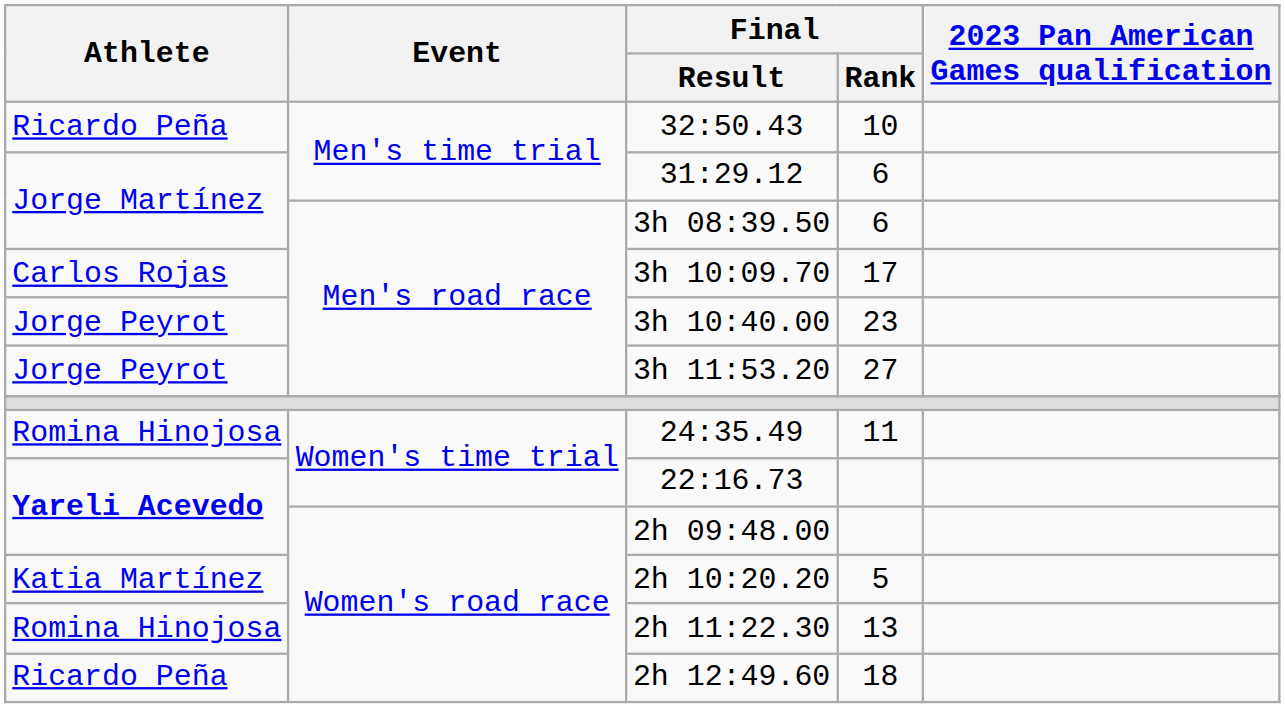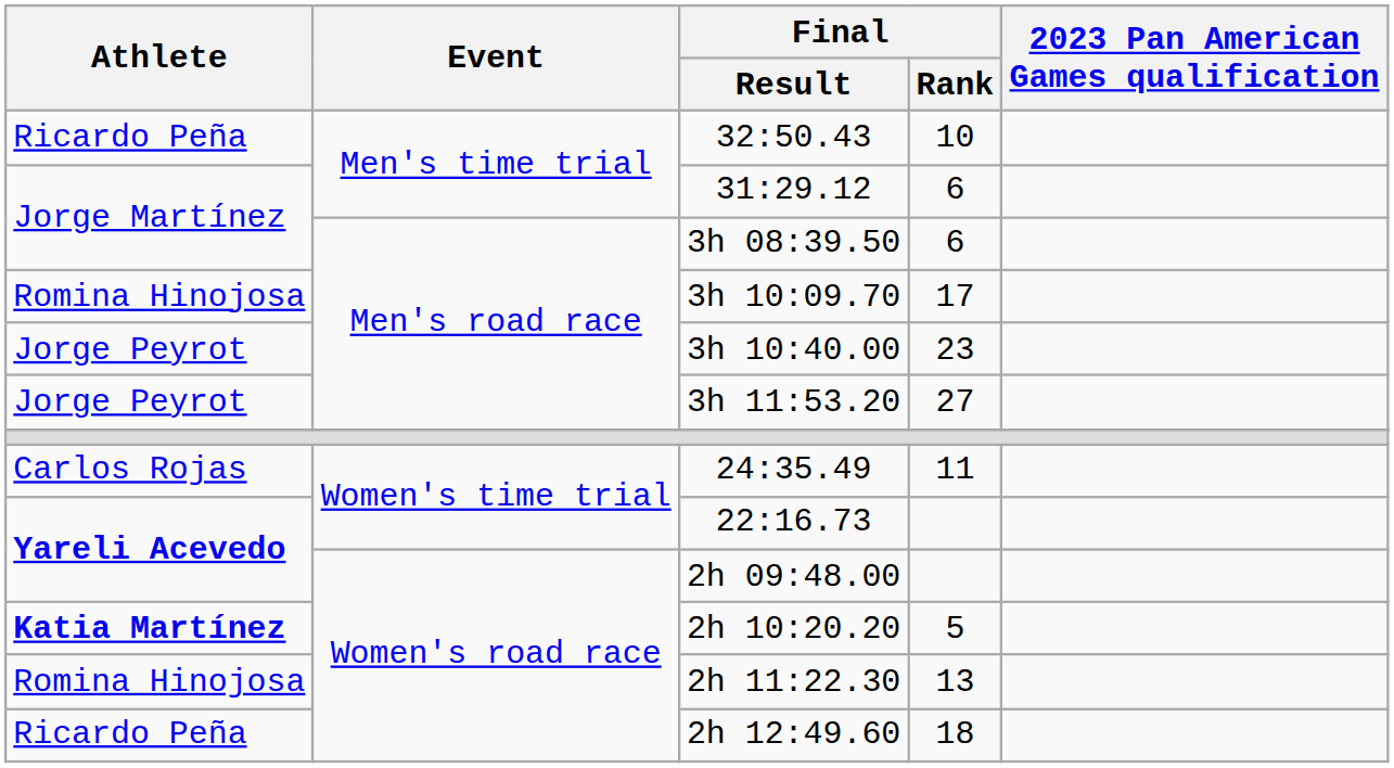 <table class="wikitable">
 <tr>
 <th rowspan="2">Athlete</th>
 <th rowspan="2">Event</th>
 <th colspan="2">Final</th>
 <th rowspan="2"><a href='#'>2023 Pan American <br> Games qualification</a></th>
 </tr>
 <tr>
 <th>Result</th>
 <th>Rank</th>
 </tr>
 <tr align="center">
 <td align="left"><a href='#'>Ricardo Peña</a></td>
 <td rowspan="2"><a href='#'>Men's time trial</a></td>
 <td>32:50.43</td>
 <td>10</td>
 <td></td>
 </tr>
 <tr align="center">
 <td align="left" rowspan="2"><a href='#'>Jorge Martínez</a></td>
 <td>31:29.12</td>
 <td>6</td>
 <td></td>
 </tr>
 <tr align="center">
 <td rowspan="4"><a href='#'>Men's road race</a></td>
 <td>3h 08:39.50</td>
 <td>6</td>
 <td></td>
 </tr>
 <tr align="center">
-<td align="left"><a href='#'>Carlos Rojas</a></td>
+<td align="left"><a href='#'>Romina Hinojosa</a></td>
 <td>3h 10:09.70</td>
 <td>17</td>
 <td></td>
 </tr>
 <tr align="center">
 <td align="left"><a href='#'>Jorge Peyrot</a></td>
 <td>3h 10:40.00</td>
 <td>23</td>
 <td></td>
 </tr>
 <tr align="center">
 <td align="left"><a href='#'>Jorge Peyrot</a></td>
 <td>3h 11:53.20</td>
 <td>27</td>
 <td></td>
 </tr>
 <tr>
 </tr>
 <tr bgcolor=#ddd>
 <td colspan=5></td>
 </tr>
 <tr align="center">
-<td align="left"><a href='#'>Romina Hinojosa</a></td>
+<td align="left"><a href='#'>Carlos Rojas</a></td>
 <td rowspan="2"><a href='#'>Women's time trial</a></td>
 <td>24:35.49</td>
 <td>11</td>
 <td></td>
 </tr>
 <tr align="center">
 <td align="left" rowspan="2"><strong><a href='#'>Yareli Acevedo</a></strong></td>
 <td>22:16.73</td>
 <td></td>
 <td></td>
 </tr>
 <tr align="center">
 <td rowspan="4"><a href='#'>Women's road race</a></td>
 <td>2h 09:48.00</td>
 <td></td>
 <td></td>
 </tr>
 <tr align="center">
-<td align="left"><a href='#'>Katia Martínez</a></td>
+<td align="left"><strong><a href='#'>Katia Martínez</a></strong></td>
 <td>2h 10:20.20</td>
 <td>5</td>
 <td></td>
 </tr>
 <tr align="center">
 <td align="left"><a href='#'>Romina Hinojosa</a></td>
 <td>2h 11:22.30</td>
 <td>13</td>
 <td></td>
 </tr>
 <tr align="center">
 <td align="left"><a href='#'>Ricardo Peña</a></td>
 <td>2h 12:49.60</td>
 <td>18</td>
 <td></td>
 </tr>
 </table>
